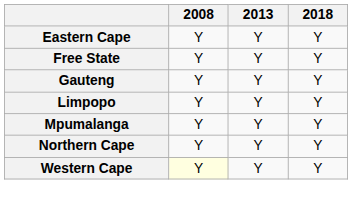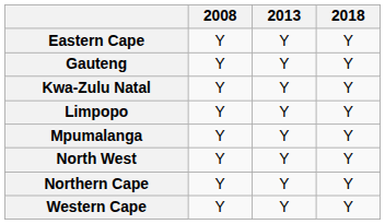 <table class="wikitable sortable" style="text-align:center; width:400px; height:150px;">
 <tr>
 <th></th>
 <th>2008</th>
 <th>2013</th>
 <th>2018</th>
 </tr>
 <tr>
 <th scope="row">Eastern Cape</th>
 <td>Y</td>
 <td>Y</td>
 <td>Y</td>
 </tr>
 <tr>
-<th scope="row">Free State</th>
+<th scope="row">Gauteng</th>
 <td>Y</td>
 <td>Y</td>
 <td>Y</td>
 </tr>
 <tr>
-<th scope="row">Gauteng</th>
+<th scope="row">Kwa-Zulu Natal</th>
 <td>Y</td>
 <td>Y</td>
 <td>Y</td>
 </tr>
 <tr>
 <th scope="row">Limpopo</th>
 <td>Y</td>
 <td>Y</td>
 <td>Y</td>
 </tr>
 <tr>
 <th scope="row">Mpumalanga</th>
 <td>Y</td>
 <td>Y</td>
 <td>Y</td>
 </tr>
 <tr>
+<th scope="row">North West</th>
+<td>Y</td>
+<td>Y</td>
+<td>Y</td>
+</tr>
+<tr>
 <th scope="row">Northern Cape</th>
 <td>Y</td>
 <td>Y</td>
 <td>Y</td>
 </tr>
 <tr>
 <th scope="row">Western Cape</th>
-<td style="background: lightyellow;">Y</td>
+<td>Y</td>
 <td>Y</td>
 <td>Y</td>
 </tr>
 </table>
